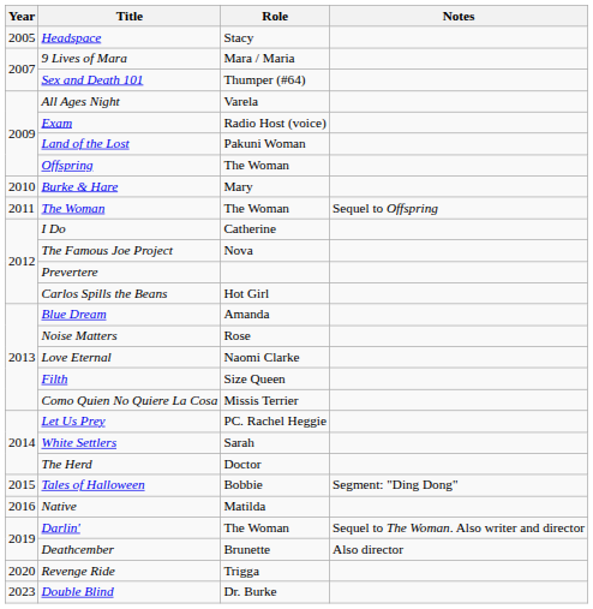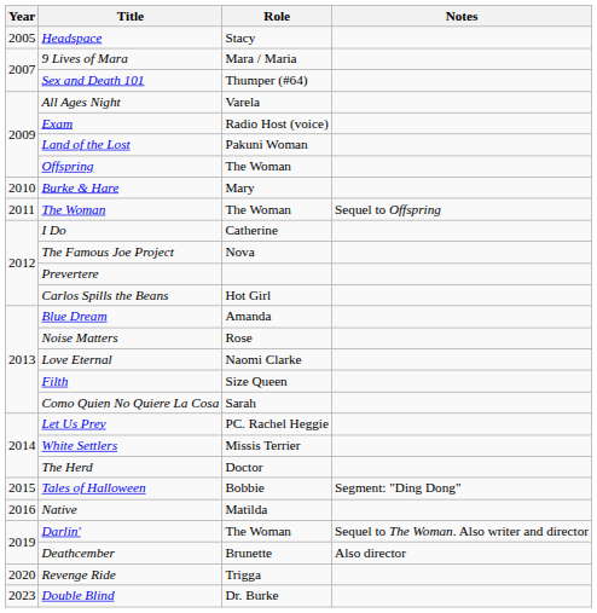 <table class="wikitable sortable">
 <tr>
 <th>Year</th>
 <th>Title</th>
 <th>Role</th>
 <th class="unsortable">Notes</th>
 </tr>
 <tr>
 <td>2005</td>
 <td><em><a href='#'>Headspace</a></em></td>
 <td>Stacy</td>
 <td></td>
 </tr>
 <tr>
 <td rowspan="2">2007</td>
 <td><em>9 Lives of Mara</em></td>
 <td>Mara / Maria</td>
 <td></td>
 </tr>
 <tr>
 <td><em><a href='#'>Sex and Death 101</a></em></td>
 <td>Thumper (#64)</td>
 <td></td>
 </tr>
 <tr>
 <td rowspan="4">2009</td>
 <td><em>All Ages Night</em></td>
 <td>Varela</td>
 <td></td>
 </tr>
 <tr>
 <td><em><a href='#'>Exam</a></em></td>
 <td>Radio Host (voice)</td>
 <td></td>
 </tr>
 <tr>
 <td><em><a href='#'>Land of the Lost</a></em></td>
 <td>Pakuni Woman</td>
 <td></td>
 </tr>
 <tr>
 <td><em><a href='#'>Offspring</a></em></td>
 <td>The Woman</td>
 <td></td>
 </tr>
 <tr>
 <td>2010</td>
 <td><em><a href='#'>Burke & Hare</a></em></td>
 <td>Mary</td>
 <td></td>
 </tr>
 <tr>
 <td>2011</td>
 <td><em><a href='#'>The Woman</a></em></td>
 <td>The Woman</td>
 <td>Sequel to <em>Offspring</em></td>
 </tr>
 <tr>
 <td rowspan="4">2012</td>
 <td><em>I Do</em></td>
 <td>Catherine</td>
 <td></td>
 </tr>
 <tr>
 <td><em>The Famous Joe Project</em></td>
 <td>Nova</td>
 <td></td>
 </tr>
 <tr>
 <td><em>Prevertere</em></td>
 <td></td>
 <td></td>
 </tr>
 <tr>
 <td><em>Carlos Spills the Beans</em></td>
 <td>Hot Girl</td>
 <td></td>
 </tr>
 <tr>
 <td rowspan="5">2013</td>
 <td><em><a href='#'>Blue Dream</a></em></td>
 <td>Amanda</td>
 <td></td>
 </tr>
 <tr>
 <td><em>Noise Matters</em></td>
 <td>Rose</td>
 <td></td>
 </tr>
 <tr>
 <td><em>Love Eternal</em></td>
 <td>Naomi Clarke</td>
 <td></td>
 </tr>
 <tr>
 <td><em><a href='#'>Filth</a></em></td>
 <td>Size Queen</td>
 <td></td>
 </tr>
 <tr>
 <td><em>Como Quien No Quiere La Cosa</em></td>
-<td>Missis Terrier</td>
+<td>Sarah</td>
 <td></td>
 </tr>
 <tr>
 <td rowspan="3">2014</td>
 <td><em><a href='#'>Let Us Prey</a></em></td>
 <td>PC. Rachel Heggie</td>
 <td></td>
 </tr>
 <tr>
 <td><em><a href='#'>White Settlers</a></em></td>
-<td>Sarah</td>
+<td>Missis Terrier</td>
 <td></td>
 </tr>
 <tr>
 <td><em>The Herd</em></td>
 <td>Doctor</td>
 <td></td>
 </tr>
 <tr>
 <td>2015</td>
 <td><em><a href='#'>Tales of Halloween</a></em></td>
 <td>Bobbie</td>
 <td>Segment: "Ding Dong"</td>
 </tr>
 <tr>
 <td>2016</td>
 <td><em>Native</em></td>
 <td>Matilda</td>
 <td></td>
 </tr>
 <tr>
 <td rowspan="2">2019</td>
 <td><em><a href='#'>Darlin'</a></em></td>
 <td>The Woman</td>
 <td>Sequel to <em>The Woman</em>. Also writer and director</td>
 </tr>
 <tr>
 <td><em>Deathcember</em></td>
 <td>Brunette</td>
 <td>Also director</td>
 </tr>
 <tr>
 <td>2020</td>
 <td><em>Revenge Ride</em></td>
 <td>Trigga</td>
 <td></td>
 </tr>
 <tr>
 <td>2023</td>
 <td><em><a href='#'>Double Blind</a></em></td>
 <td>Dr. Burke</td>
 <td></td>
 </tr>
 </table>
